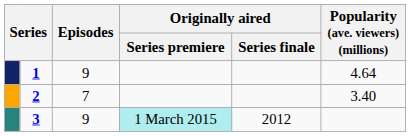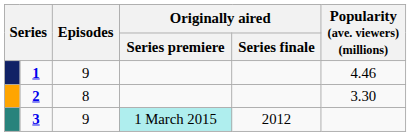 <table class="wikitable" style="text-align:center; width:70%;">
 <tr>
 <th colspan="2" rowspan="2">Series</th>
 <th rowspan="2">Episodes</th>
 <th colspan="2">Originally aired</th>
 <th rowspan="2">Popularity<br><small>(ave. viewers)</small><br><small>(millions)</small></th>
 </tr>
 <tr>
 <th>Series premiere</th>
 <th>Series finale</th>
 </tr>
 <tr>
 <td style="background:#126; color:#126; text-align:center;"></td>
 <td><strong><a href='#'>1</a></strong></td>
 <td>9</td>
 <td></td>
 <td></td>
-<td>4.64</td>
+<td>4.46</td>
 </tr>
 <tr>
 <td style="background:orange; color:#126; text-align:center;"></td>
 <td><strong><a href='#'>2</a></strong></td>
-<td>7</td>
+<td>8</td>
 <td></td>
 <td></td>
-<td>3.40</td>
+<td>3.30</td>
 </tr>
 <tr>
 <td style="background:#28837c; color:#126; text-align:center;"></td>
 <td><strong><a href='#'>3</a></strong></td>
 <td>9</td>
 <td style="background: paleturquoise;">1 March 2015</td>
 <td>2012</td>
 <td></td>
 </tr>
 </table>
